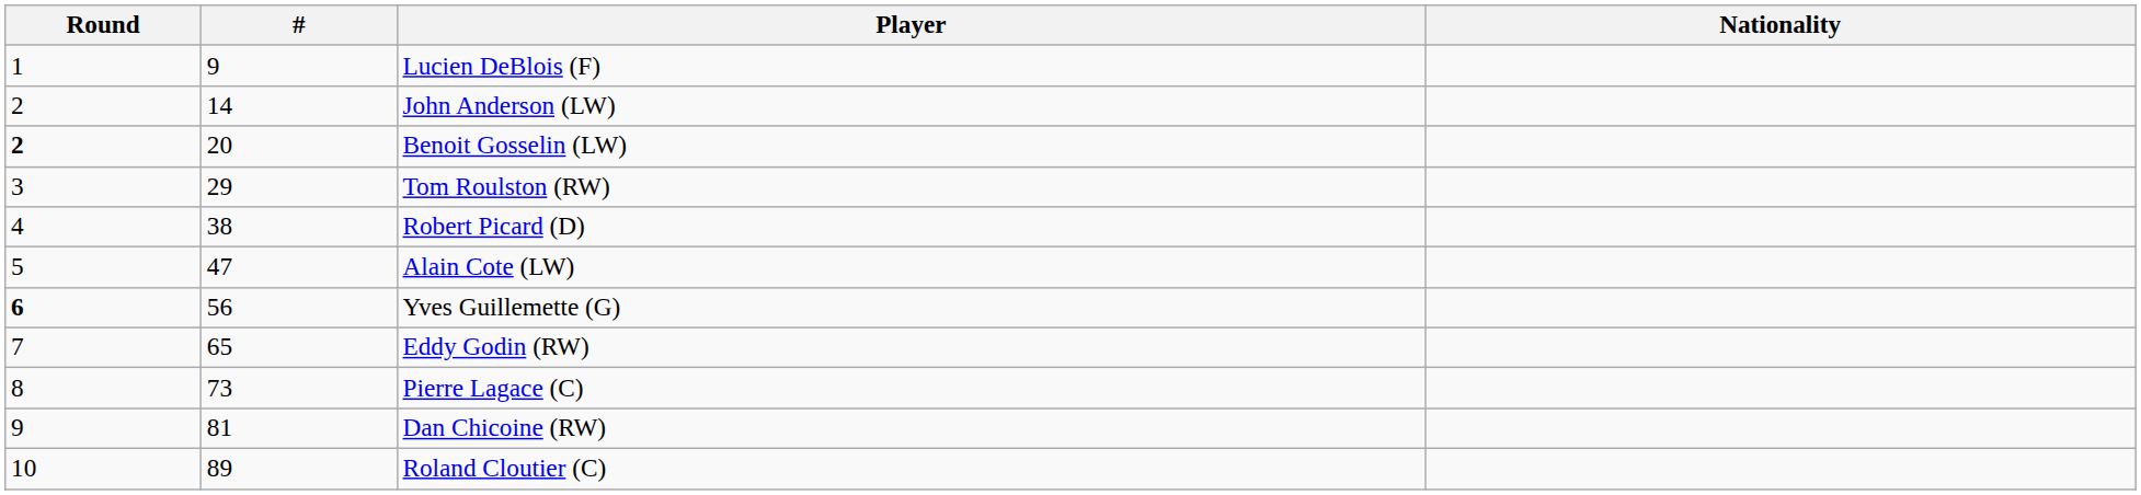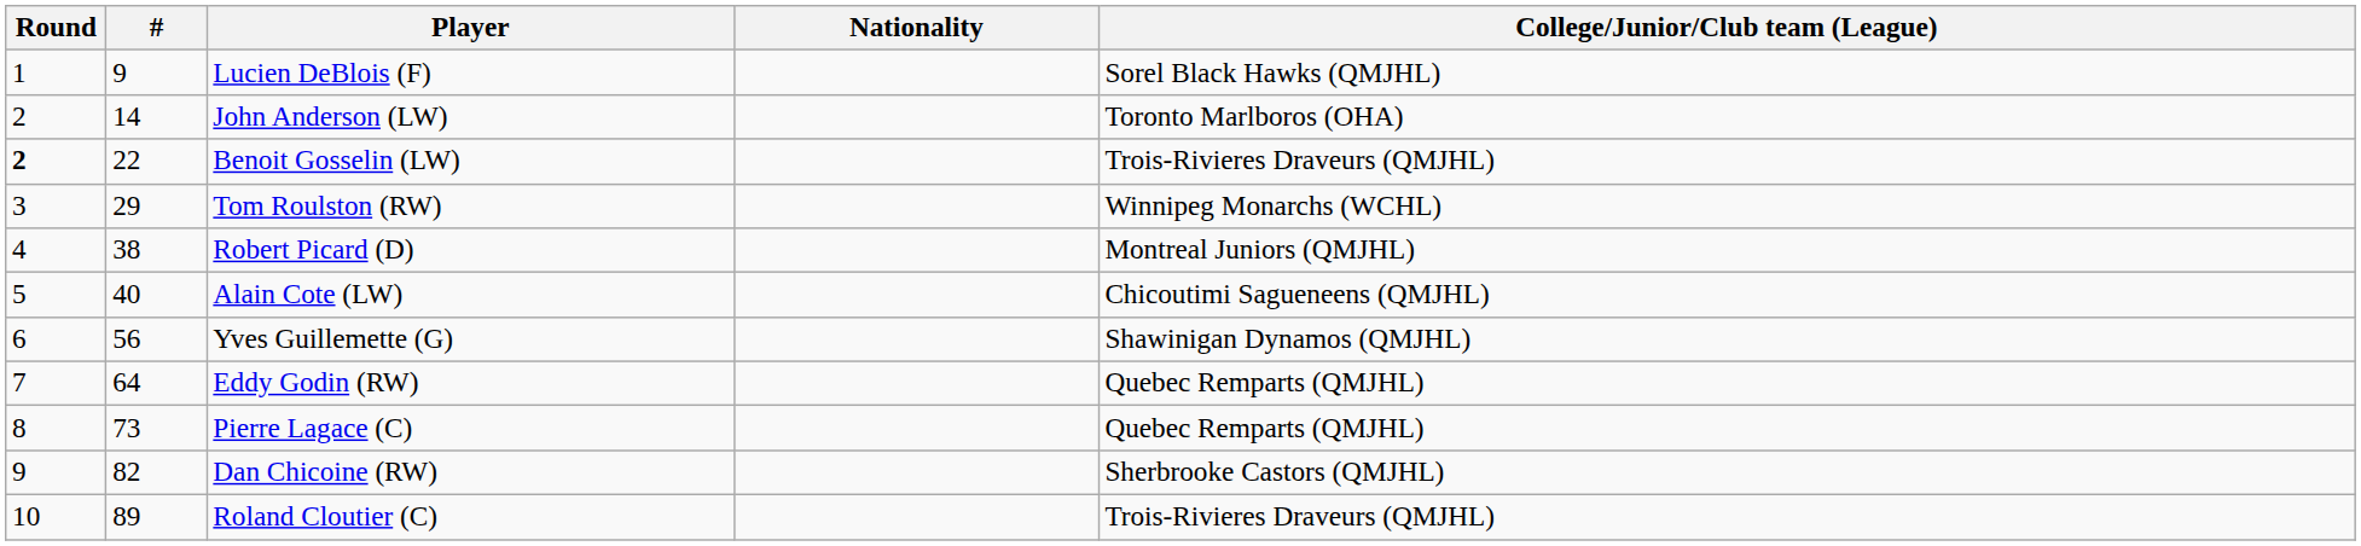 <table class="wikitable">
 <tr align="center">
 <th bgcolor="#DDDDFF" width="4.0%">Round</th>
 <th bgcolor="#DDDDFF" width="4.0%">#</th>
 <th bgcolor="#DDDDFF" width="21.0%">Player</th>
 <th bgcolor="#DDDDFF" width="14.5%">Nationality</th>
+<th bgcolor="#DDDDFF" width="50.0%">College/Junior/Club team (League)</th>
 </tr>
 <tr>
 <td>1</td>
 <td>9</td>
 <td><a href='#'>Lucien DeBlois</a> (F)</td>
 <td></td>
+<td>Sorel Black Hawks (QMJHL)</td>
 </tr>
 <tr>
 <td>2</td>
 <td>14</td>
 <td><a href='#'>John Anderson</a> (LW)</td>
 <td></td>
+<td>Toronto Marlboros (OHA)</td>
 </tr>
 <tr>
 <td><strong>2</strong></td>
-<td>20</td>
+<td>22</td>
 <td><a href='#'>Benoit Gosselin</a> (LW)</td>
 <td></td>
+<td>Trois-Rivieres Draveurs (QMJHL)</td>
 </tr>
 <tr>
 <td>3</td>
 <td>29</td>
 <td><a href='#'>Tom Roulston</a> (RW)</td>
 <td></td>
+<td>Winnipeg Monarchs (WCHL)</td>
 </tr>
 <tr>
 <td>4</td>
 <td>38</td>
 <td><a href='#'>Robert Picard</a> (D)</td>
 <td></td>
+<td>Montreal Juniors (QMJHL)</td>
 </tr>
 <tr>
 <td>5</td>
-<td>47</td>
+<td>40</td>
 <td><a href='#'>Alain Cote</a> (LW)</td>
 <td></td>
+<td>Chicoutimi Sagueneens (QMJHL)</td>
 </tr>
 <tr>
-<td><strong>6</strong></td>
+<td>6</td>
 <td>56</td>
 <td>Yves Guillemette (G)</td>
 <td></td>
+<td>Shawinigan Dynamos (QMJHL)</td>
 </tr>
 <tr>
 <td>7</td>
-<td>65</td>
+<td>64</td>
 <td><a href='#'>Eddy Godin</a> (RW)</td>
 <td></td>
+<td>Quebec Remparts (QMJHL)</td>
 </tr>
 <tr>
 <td>8</td>
 <td>73</td>
 <td><a href='#'>Pierre Lagace</a> (C)</td>
 <td></td>
+<td>Quebec Remparts (QMJHL)</td>
 </tr>
 <tr>
 <td>9</td>
-<td>81</td>
+<td>82</td>
 <td><a href='#'>Dan Chicoine</a> (RW)</td>
 <td></td>
+<td>Sherbrooke Castors (QMJHL)</td>
 </tr>
 <tr>
 <td>10</td>
 <td>89</td>
 <td><a href='#'>Roland Cloutier</a> (C)</td>
 <td></td>
+<td>Trois-Rivieres Draveurs (QMJHL)</td>
 </tr>
 </table>
